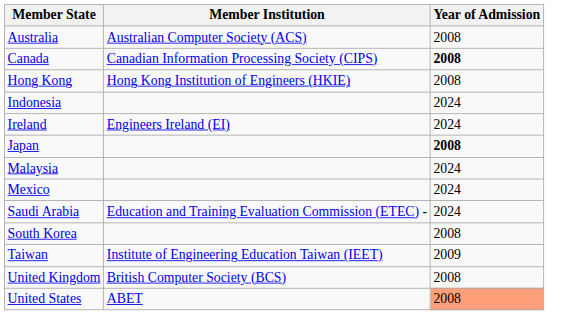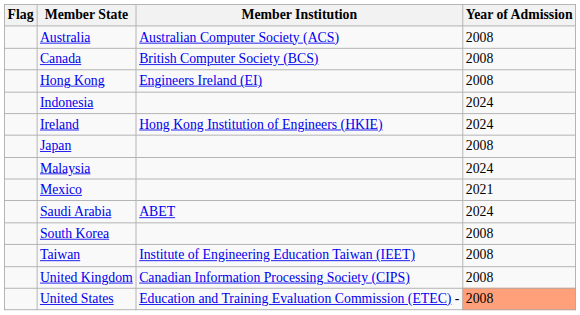 <table class="wikitable sortable">
 <tr>
+<th class="unsortable">Flag</th>
 <th>Member State</th>
 <th>Member Institution</th>
 <th>Year of Admission</th>
 </tr>
 <tr>
+<td></td>
 <td><a href='#'>Australia</a></td>
 <td><a href='#'>Australian Computer Society (ACS)</a></td>
 <td>2008</td>
 </tr>
 <tr>
+<td></td>
 <td><a href='#'>Canada</a></td>
-<td><a href='#'>Canadian Information Processing Society (CIPS)</a></td>
-<td><strong>2008</strong></td>
-</tr>
-<tr>
-<td><a href='#'>Hong Kong</a></td>
-<td><a href='#'>Hong Kong Institution of Engineers (HKIE)</a></td>
+<td><a href='#'>British Computer Society (BCS)</a></td>
 <td>2008</td>
 </tr>
 <tr>
+<td></td>
+<td><a href='#'>Hong Kong</a></td>
+<td><a href='#'>Engineers Ireland (EI)</a></td>
+<td>2008</td>
+</tr>
+<tr>
+<td></td>
 <td><a href='#'>Indonesia</a></td>
 <td></td>
 <td>2024</td>
 </tr>
 <tr>
+<td></td>
 <td><a href='#'>Ireland</a></td>
-<td><a href='#'>Engineers Ireland (EI)</a></td>
+<td><a href='#'>Hong Kong Institution of Engineers (HKIE)</a></td>
 <td>2024</td>
 </tr>
 <tr>
+<td></td>
 <td><a href='#'>Japan</a></td>
 <td></td>
-<td><strong>2008</strong></td>
+<td>2008</td>
 </tr>
 <tr>
+<td></td>
 <td><a href='#'>Malaysia</a></td>
 <td></td>
 <td>2024</td>
 </tr>
 <tr>
+<td></td>
 <td><a href='#'>Mexico</a></td>
 <td></td>
+<td>2021</td>
+</tr>
+<tr>
+<td></td>
+<td><a href='#'>Saudi Arabia</a></td>
+<td><a href='#'>ABET</a></td>
 <td>2024</td>
 </tr>
 <tr>
-<td><a href='#'>Saudi Arabia</a></td>
-<td><a href='#'>Education and Training Evaluation Commission (ETEC)</a> - </td>
-<td>2024</td>
-</tr>
-<tr>
+<td></td>
 <td><a href='#'>South Korea</a></td>
 <td></td>
 <td>2008</td>
 </tr>
 <tr>
+<td></td>
 <td><a href='#'>Taiwan</a></td>
 <td><a href='#'>Institute of Engineering Education Taiwan (IEET)</a></td>
-<td>2009</td>
-</tr>
-<tr>
-<td><a href='#'>United Kingdom</a></td>
-<td><a href='#'>British Computer Society (BCS)</a></td>
 <td>2008</td>
 </tr>
 <tr>
+<td></td>
+<td><a href='#'>United Kingdom</a></td>
+<td><a href='#'>Canadian Information Processing Society (CIPS)</a></td>
+<td>2008</td>
+</tr>
+<tr>
+<td></td>
 <td><a href='#'>United States</a></td>
-<td><a href='#'>ABET</a></td>
+<td><a href='#'>Education and Training Evaluation Commission (ETEC)</a> - </td>
 <td style="background: lightsalmon;">2008</td>
 </tr>
 </table>
